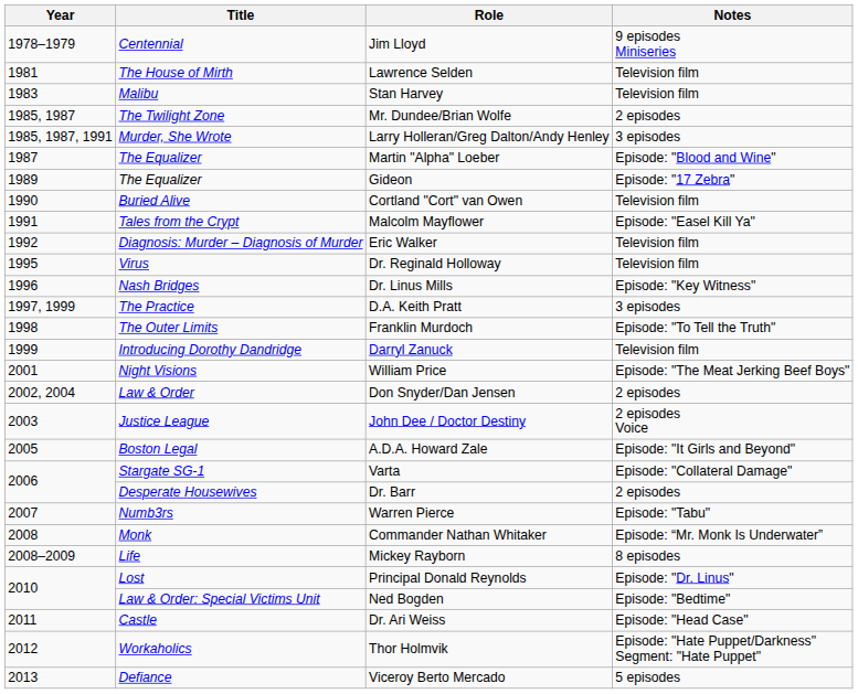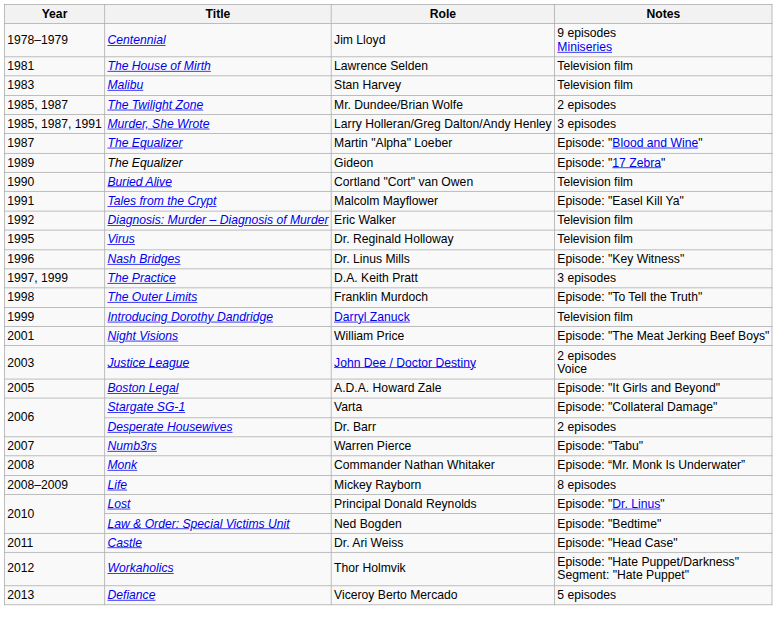 <table class="wikitable sortable">
 <tr>
 <th>Year</th>
 <th>Title</th>
 <th>Role</th>
 <th>Notes</th>
 </tr>
 <tr>
 <td>1978–1979</td>
 <td><em><a href='#'>Centennial</a></em></td>
 <td>Jim Lloyd</td>
 <td>9 episodes<br><a href='#'>Miniseries</a></td>
 </tr>
 <tr>
 <td>1981</td>
 <td><em><a href='#'>The House of Mirth</a></em></td>
 <td>Lawrence Selden</td>
 <td>Television film</td>
 </tr>
 <tr>
 <td>1983</td>
 <td><em><a href='#'>Malibu</a></em></td>
 <td>Stan Harvey</td>
 <td>Television film</td>
 </tr>
 <tr>
 <td>1985, 1987</td>
 <td><em><a href='#'>The Twilight Zone</a></em></td>
 <td>Mr. Dundee/Brian Wolfe</td>
 <td>2 episodes</td>
 </tr>
 <tr>
 <td>1985, 1987, 1991</td>
 <td><em><a href='#'>Murder, She Wrote</a></em></td>
 <td>Larry Holleran/Greg Dalton/Andy Henley</td>
 <td>3 episodes</td>
 </tr>
 <tr>
 <td>1987</td>
 <td><em><a href='#'>The Equalizer</a></em></td>
 <td>Martin "Alpha" Loeber</td>
 <td>Episode: "<a href='#'>Blood and Wine</a>"</td>
 </tr>
 <tr>
 <td>1989</td>
 <td><em>The Equalizer</em></td>
 <td>Gideon</td>
 <td>Episode: "<a href='#'>17 Zebra</a>"</td>
 </tr>
 <tr>
 <td>1990</td>
 <td><em><a href='#'>Buried Alive</a></em></td>
 <td>Cortland "Cort" van Owen</td>
 <td>Television film</td>
 </tr>
 <tr>
 <td>1991</td>
 <td><em><a href='#'>Tales from the Crypt</a></em></td>
 <td>Malcolm Mayflower</td>
 <td>Episode: "Easel Kill Ya"</td>
 </tr>
 <tr>
 <td>1992</td>
 <td><em><a href='#'>Diagnosis: Murder – Diagnosis of Murder</a></em></td>
 <td>Eric Walker</td>
 <td>Television film</td>
 </tr>
 <tr>
 <td>1995</td>
 <td><em><a href='#'>Virus</a></em></td>
 <td>Dr. Reginald Holloway</td>
 <td>Television film</td>
 </tr>
 <tr>
 <td>1996</td>
 <td><em><a href='#'>Nash Bridges</a></em></td>
 <td>Dr. Linus Mills</td>
 <td>Episode: "Key Witness"</td>
 </tr>
 <tr>
 <td>1997, 1999</td>
 <td><em><a href='#'>The Practice</a></em></td>
 <td>D.A. Keith Pratt</td>
 <td>3 episodes</td>
 </tr>
 <tr>
 <td>1998</td>
 <td><em><a href='#'>The Outer Limits</a></em></td>
 <td>Franklin Murdoch</td>
 <td>Episode: "To Tell the Truth"</td>
 </tr>
 <tr>
 <td>1999</td>
 <td><em><a href='#'>Introducing Dorothy Dandridge</a></em></td>
 <td><a href='#'>Darryl Zanuck</a></td>
 <td>Television film</td>
 </tr>
 <tr>
 <td>2001</td>
 <td><em><a href='#'>Night Visions</a></em></td>
 <td>William Price</td>
 <td>Episode: "The Meat Jerking Beef Boys"</td>
 </tr>
 <tr>
-<td>2002, 2004</td>
-<td><em><a href='#'>Law & Order</a></em></td>
-<td>Don Snyder/Dan Jensen</td>
-<td>2 episodes</td>
-</tr>
-<tr>
 <td>2003</td>
 <td><em><a href='#'>Justice League</a></em></td>
 <td><a href='#'>John Dee / Doctor Destiny</a></td>
 <td>2 episodes<br>Voice</td>
 </tr>
 <tr>
 <td>2005</td>
 <td><em><a href='#'>Boston Legal</a></em></td>
 <td>A.D.A. Howard Zale</td>
 <td>Episode: "It Girls and Beyond"</td>
 </tr>
 <tr>
 <td rowspan="2">2006</td>
 <td><em><a href='#'>Stargate SG-1</a></em></td>
 <td>Varta</td>
 <td>Episode: "Collateral Damage"</td>
 </tr>
 <tr>
 <td><em><a href='#'>Desperate Housewives</a></em></td>
 <td>Dr. Barr</td>
 <td>2 episodes</td>
 </tr>
 <tr>
 <td>2007</td>
 <td><em><a href='#'>Numb3rs</a></em></td>
 <td>Warren Pierce</td>
 <td>Episode: "Tabu"</td>
 </tr>
 <tr>
 <td>2008</td>
 <td><em><a href='#'>Monk</a></em></td>
 <td>Commander Nathan Whitaker</td>
 <td>Episode: “Mr. Monk Is Underwater”</td>
 </tr>
 <tr>
 <td>2008–2009</td>
 <td><em><a href='#'>Life</a></em></td>
 <td>Mickey Rayborn</td>
 <td>8 episodes</td>
 </tr>
 <tr>
 <td rowspan="2">2010</td>
 <td><em><a href='#'>Lost</a></em></td>
 <td>Principal Donald Reynolds</td>
 <td>Episode: "<a href='#'>Dr. Linus</a>"</td>
 </tr>
 <tr>
 <td><em><a href='#'>Law & Order: Special Victims Unit</a></em></td>
 <td>Ned Bogden</td>
 <td>Episode: "Bedtime"</td>
 </tr>
 <tr>
 <td>2011</td>
 <td><em><a href='#'>Castle</a></em></td>
 <td>Dr. Ari Weiss</td>
 <td>Episode: "Head Case"</td>
 </tr>
 <tr>
 <td>2012</td>
 <td><em><a href='#'>Workaholics</a></em></td>
 <td>Thor Holmvik</td>
 <td>Episode: "Hate Puppet/Darkness"<br>Segment: "Hate Puppet"</td>
 </tr>
 <tr>
 <td>2013</td>
 <td><em><a href='#'>Defiance</a></em></td>
 <td>Viceroy Berto Mercado</td>
 <td>5 episodes</td>
 </tr>
 </table>
